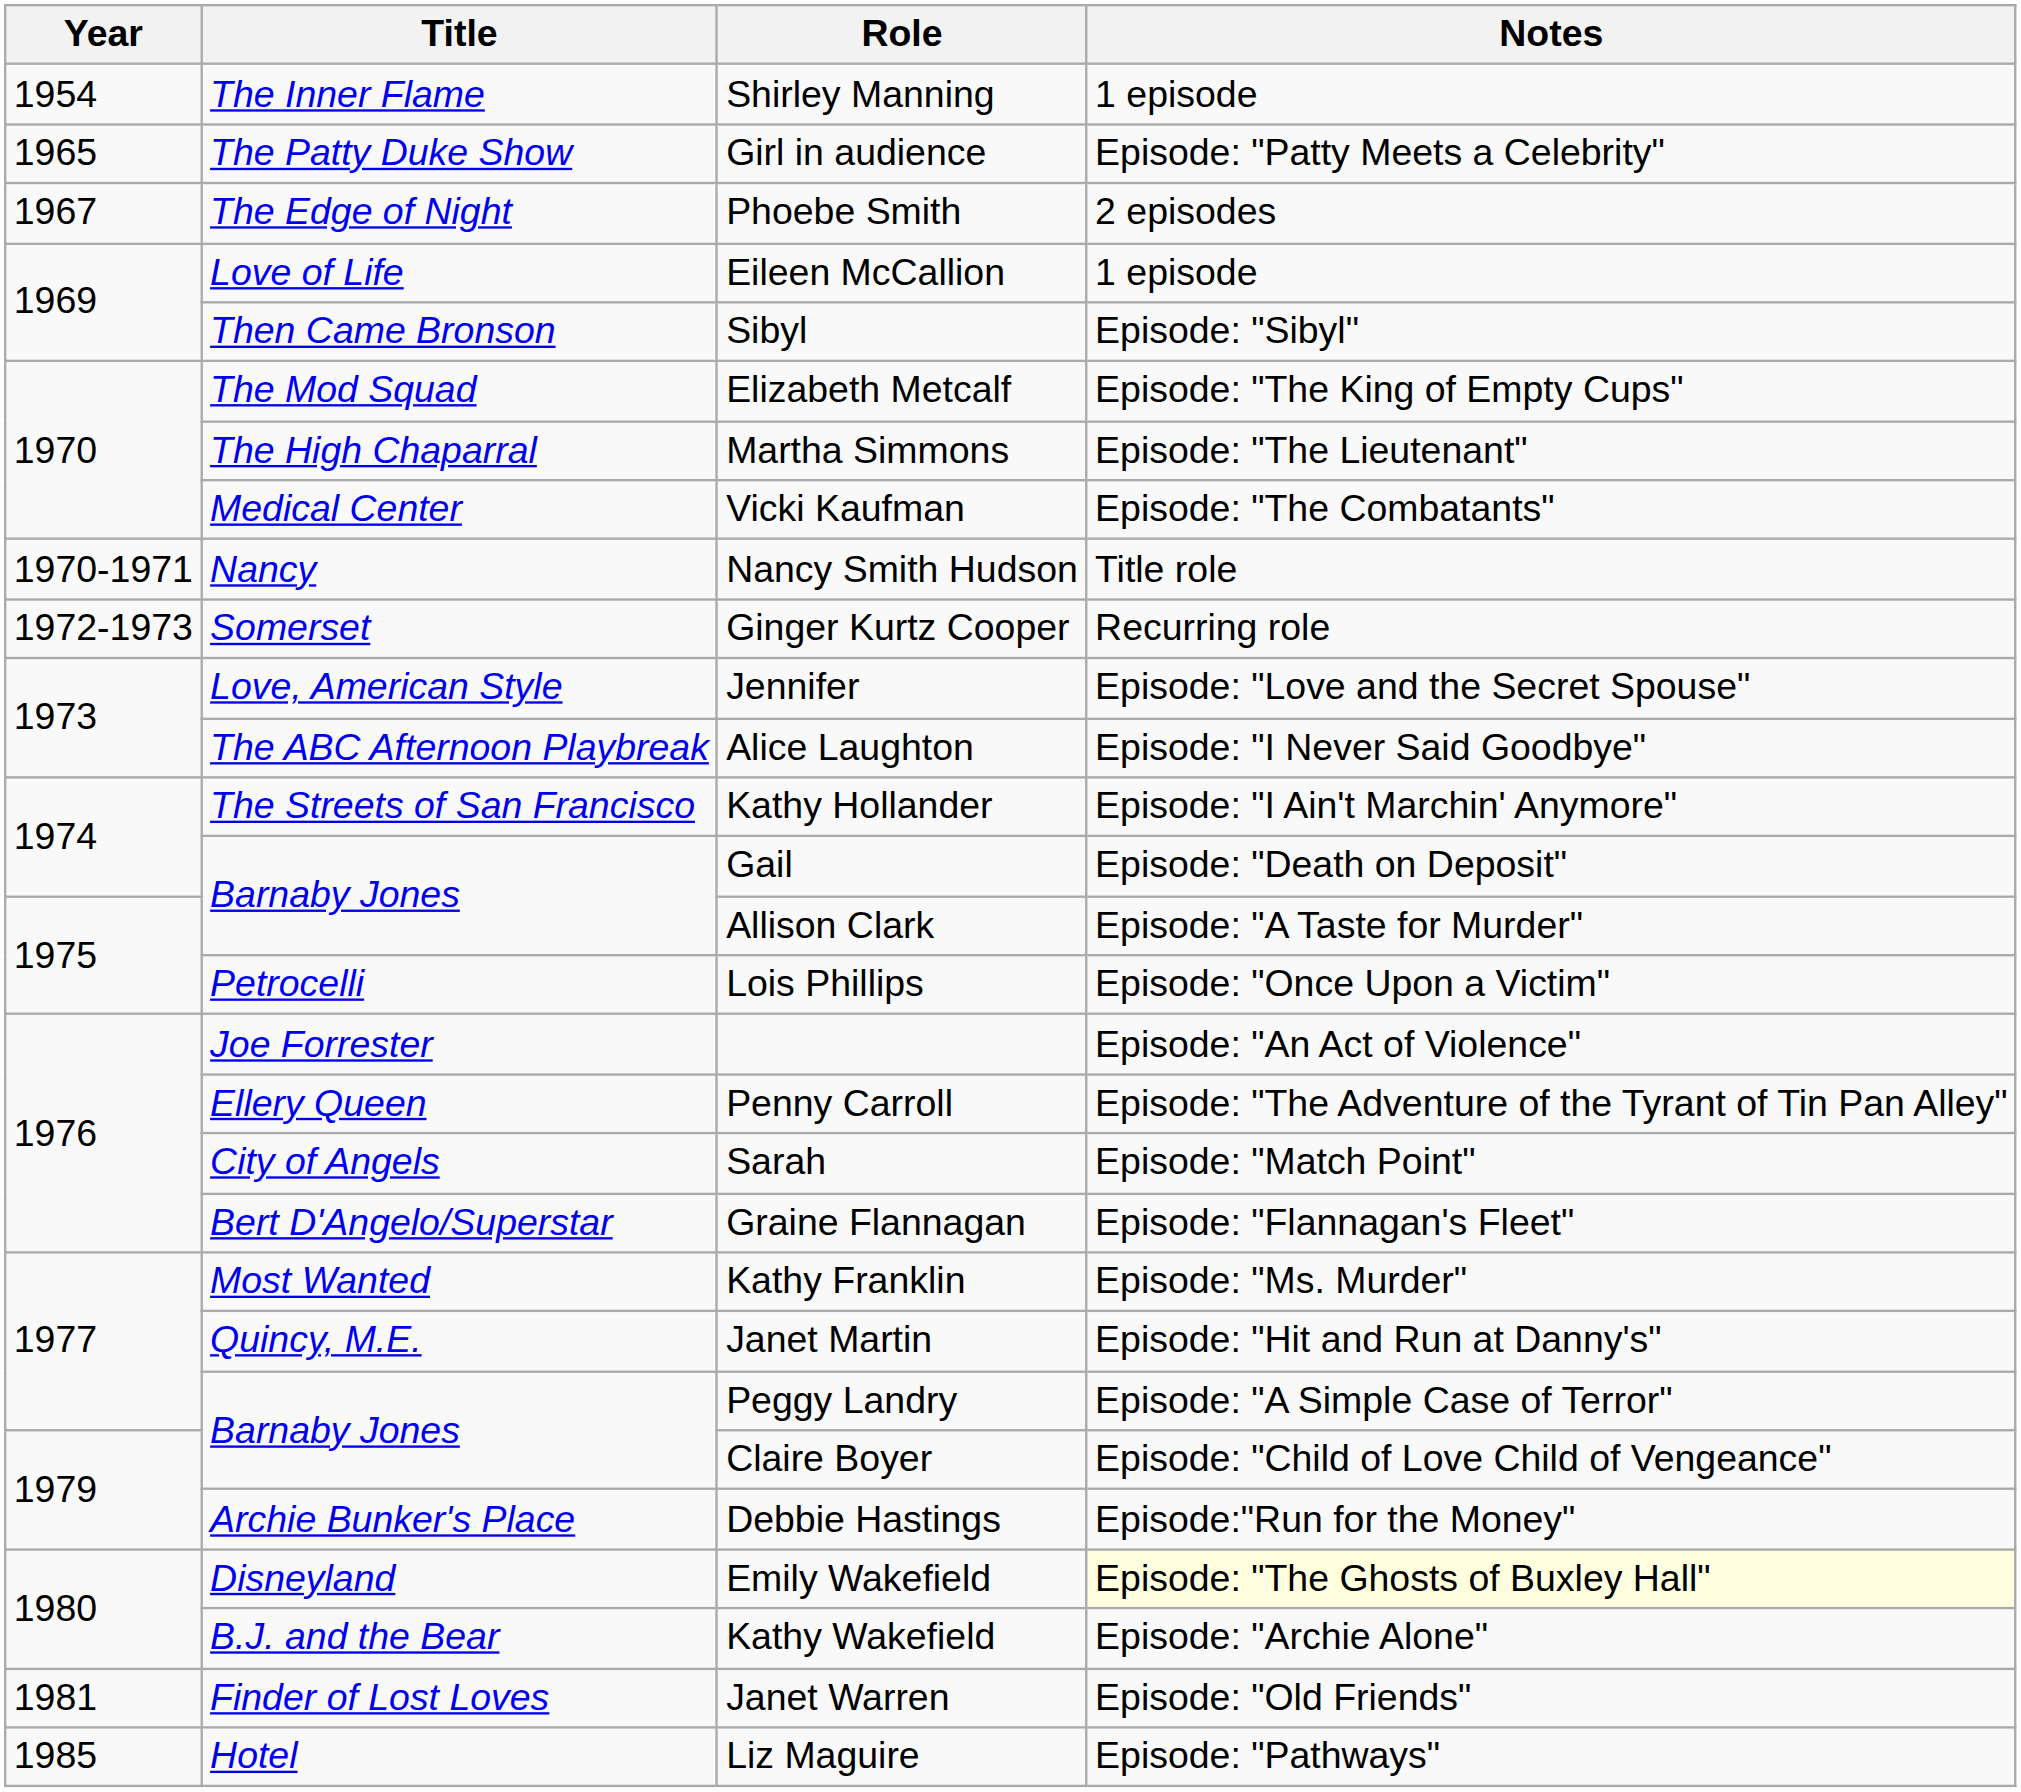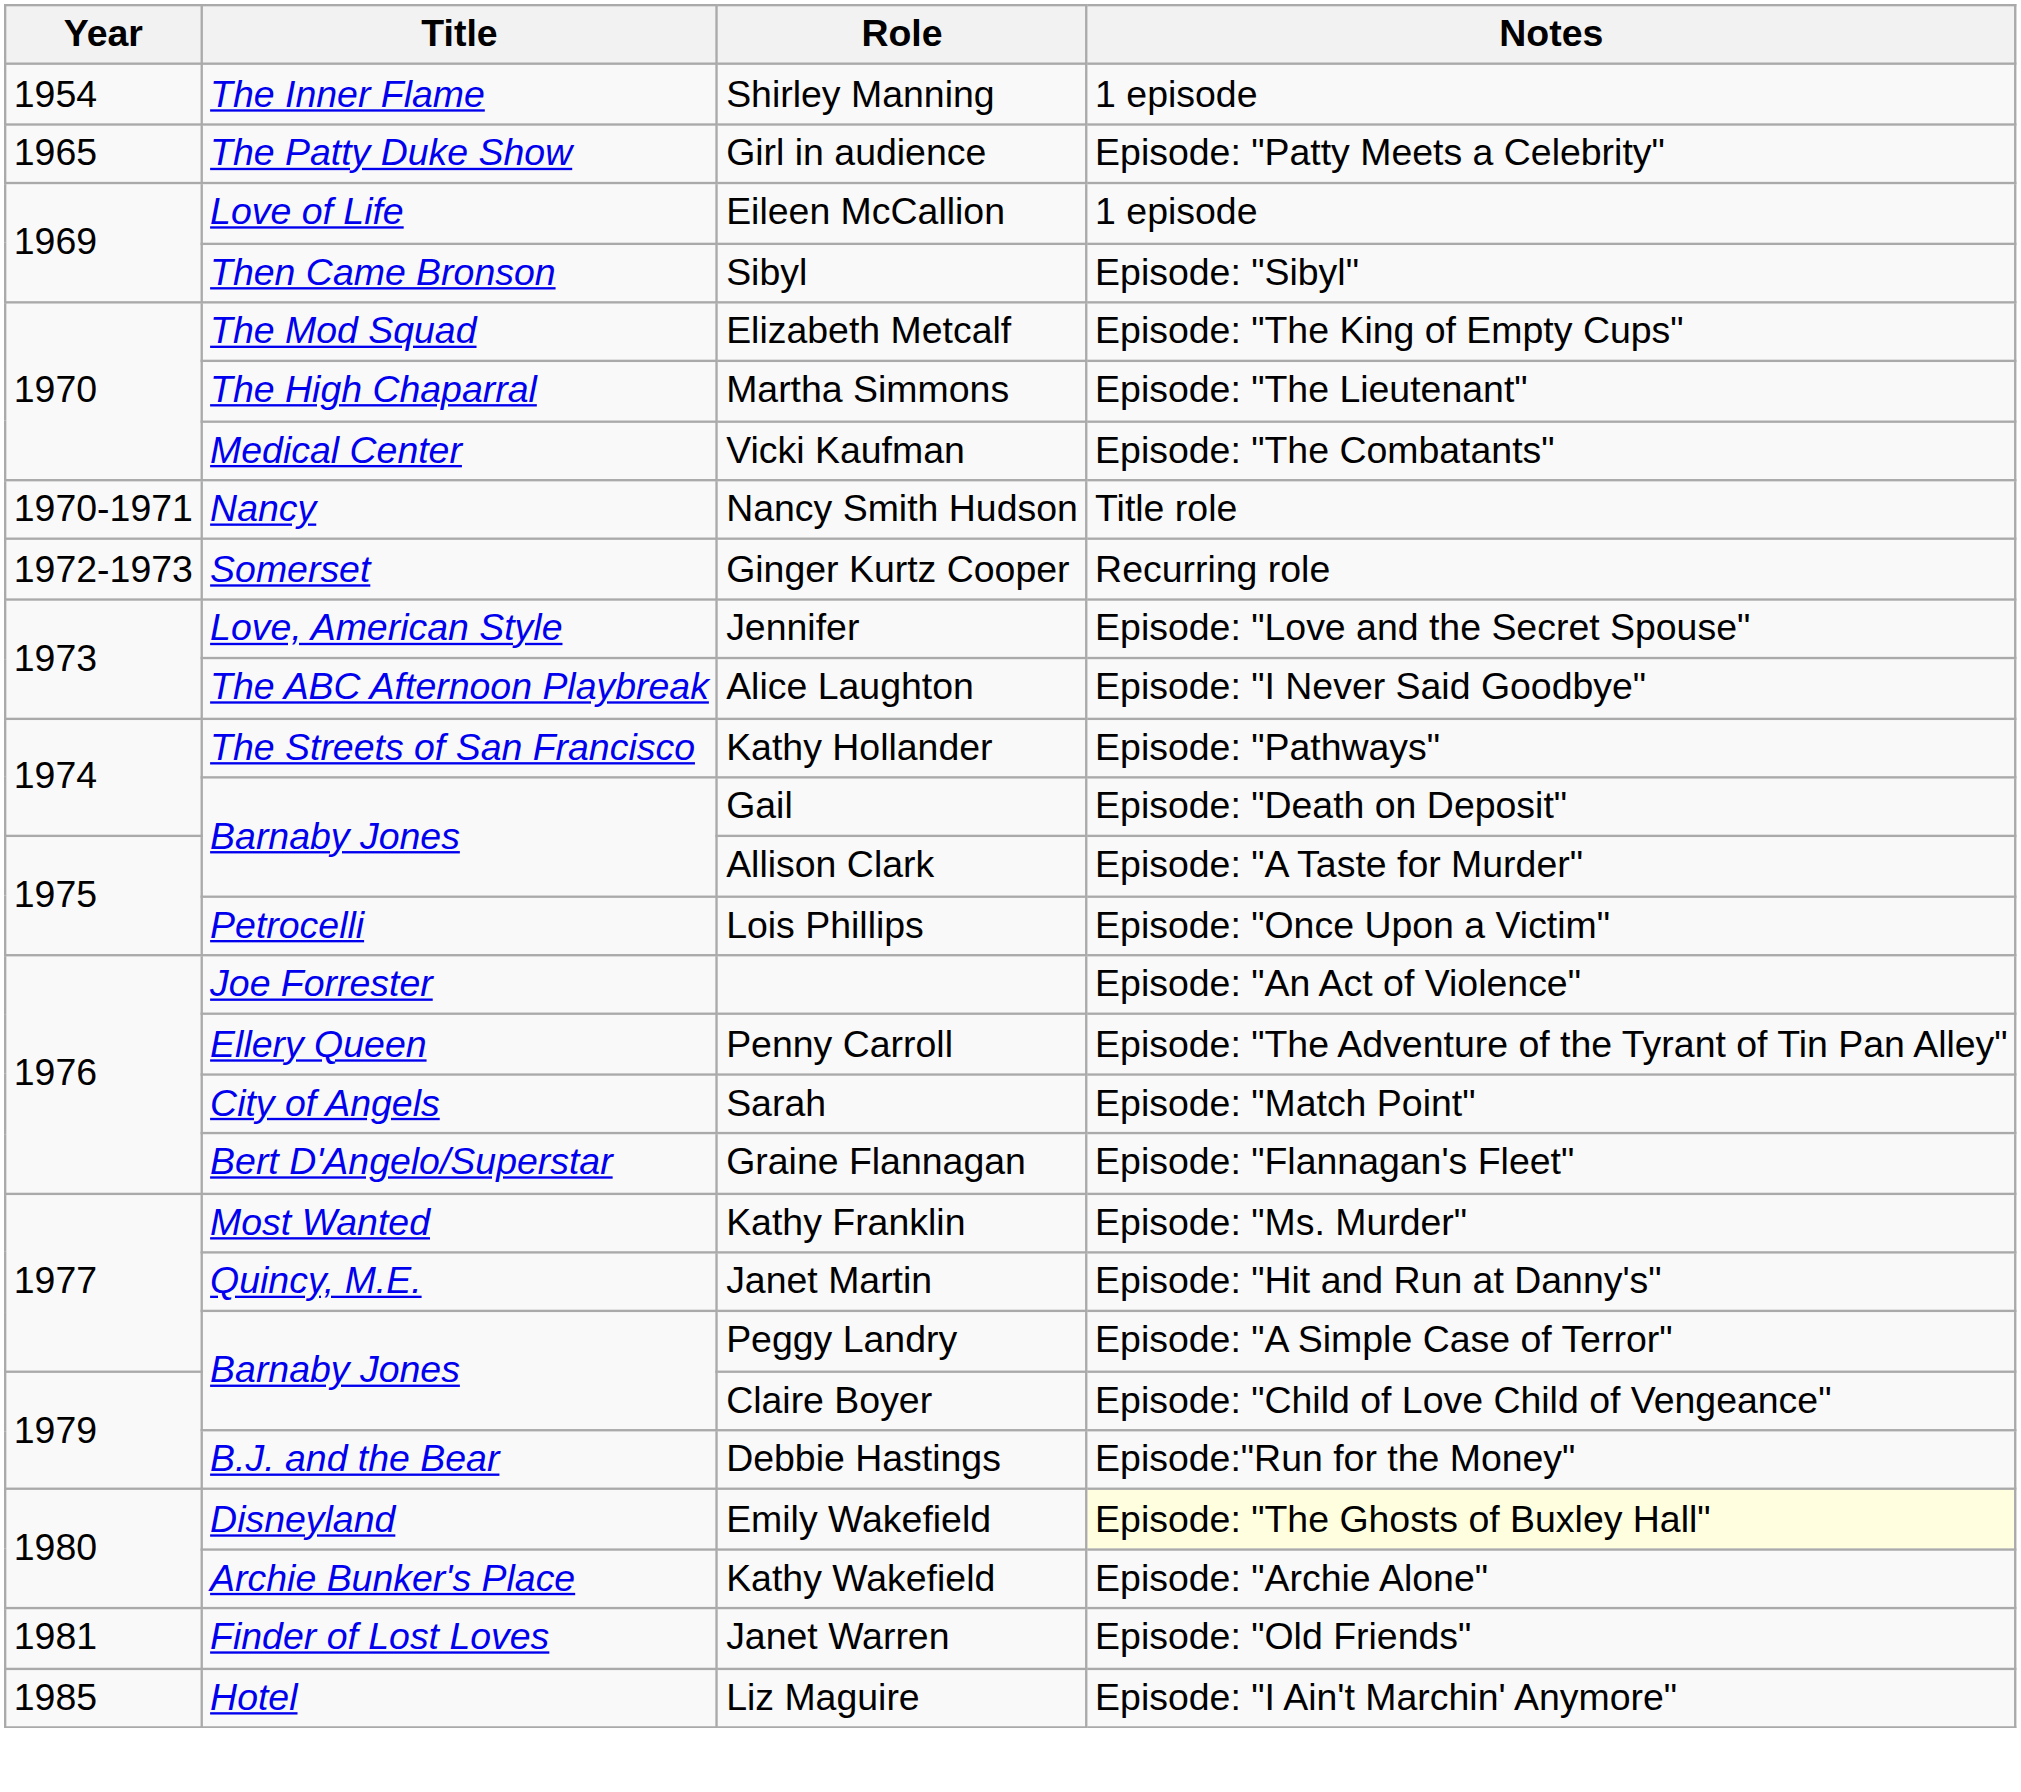 <table class="wikitable">
 <tr>
 <th>Year</th>
 <th>Title</th>
 <th>Role</th>
 <th>Notes</th>
 </tr>
 <tr>
 <td>1954</td>
 <td><em><a href='#'>The Inner Flame</a></em></td>
 <td>Shirley Manning</td>
 <td>1 episode</td>
 </tr>
 <tr>
 <td>1965</td>
 <td><em><a href='#'>The Patty Duke Show</a></em></td>
 <td>Girl in audience</td>
 <td>Episode: "Patty Meets a Celebrity"</td>
-</tr>
-<tr>
-<td>1967</td>
-<td><em><a href='#'>The Edge of Night</a></em></td>
-<td>Phoebe Smith</td>
-<td>2 episodes</td>
 </tr>
 <tr>
 <td rowspan="2">1969</td>
 <td><em><a href='#'>Love of Life</a></em></td>
 <td>Eileen McCallion</td>
 <td>1 episode</td>
 </tr>
 <tr>
 <td><em><a href='#'>Then Came Bronson</a></em></td>
 <td>Sibyl</td>
 <td>Episode: "Sibyl"</td>
 </tr>
 <tr>
 <td rowspan="3">1970</td>
 <td><em><a href='#'>The Mod Squad</a></em></td>
 <td>Elizabeth Metcalf</td>
 <td>Episode: "The King of Empty Cups"</td>
 </tr>
 <tr>
 <td><em><a href='#'>The High Chaparral</a></em></td>
 <td>Martha Simmons</td>
 <td>Episode: "The Lieutenant"</td>
 </tr>
 <tr>
 <td><em><a href='#'>Medical Center</a></em></td>
 <td>Vicki Kaufman</td>
 <td>Episode: "The Combatants"</td>
 </tr>
 <tr>
 <td>1970-1971</td>
 <td><em><a href='#'>Nancy</a></em></td>
 <td>Nancy Smith Hudson</td>
 <td>Title role</td>
 </tr>
 <tr>
 <td>1972-1973</td>
 <td><em><a href='#'>Somerset</a></em></td>
 <td>Ginger Kurtz Cooper</td>
 <td>Recurring role</td>
 </tr>
 <tr>
 <td rowspan="2">1973</td>
 <td><em><a href='#'>Love, American Style</a></em></td>
 <td>Jennifer</td>
 <td>Episode: "Love and the Secret Spouse"</td>
 </tr>
 <tr>
 <td><em><a href='#'>The ABC Afternoon Playbreak</a></em></td>
 <td>Alice Laughton</td>
 <td>Episode: "I Never Said Goodbye"</td>
 </tr>
 <tr>
 <td rowspan="2">1974</td>
 <td><em><a href='#'>The Streets of San Francisco</a></em></td>
 <td>Kathy Hollander</td>
-<td>Episode: "I Ain't Marchin' Anymore"</td>
+<td>Episode: "Pathways"</td>
 </tr>
 <tr>
 <td rowspan="2"><em><a href='#'>Barnaby Jones</a></em></td>
 <td>Gail</td>
 <td>Episode: "Death on Deposit"</td>
 </tr>
 <tr>
 <td rowspan="2">1975</td>
 <td>Allison Clark</td>
 <td>Episode: "A Taste for Murder"</td>
 </tr>
 <tr>
 <td><em><a href='#'>Petrocelli</a></em></td>
 <td>Lois Phillips</td>
 <td>Episode: "Once Upon a Victim"</td>
 </tr>
 <tr>
 <td rowspan="4">1976</td>
 <td><em><a href='#'>Joe Forrester</a></em></td>
 <td></td>
 <td>Episode: "An Act of Violence"</td>
 </tr>
 <tr>
 <td><em><a href='#'>Ellery Queen</a></em></td>
 <td>Penny Carroll</td>
 <td>Episode: "The Adventure of the Tyrant of Tin Pan Alley"</td>
 </tr>
 <tr>
 <td><em><a href='#'>City of Angels</a></em></td>
 <td>Sarah</td>
 <td>Episode: "Match Point"</td>
 </tr>
 <tr>
 <td><em><a href='#'>Bert D'Angelo/Superstar</a></em></td>
 <td>Graine Flannagan</td>
 <td>Episode: "Flannagan's Fleet"</td>
 </tr>
 <tr>
 <td rowspan="3">1977</td>
 <td><em><a href='#'>Most Wanted</a></em></td>
 <td>Kathy Franklin</td>
 <td>Episode: "Ms. Murder"</td>
 </tr>
 <tr>
 <td><em><a href='#'>Quincy, M.E.</a></em></td>
 <td>Janet Martin</td>
 <td>Episode: "Hit and Run at Danny's"</td>
 </tr>
 <tr>
 <td rowspan="2"><em><a href='#'>Barnaby Jones</a></em></td>
 <td>Peggy Landry</td>
 <td>Episode: "A Simple Case of Terror"</td>
 </tr>
 <tr>
 <td rowspan="2">1979</td>
 <td>Claire Boyer</td>
 <td>Episode: "Child of Love Child of Vengeance"</td>
 </tr>
 <tr>
-<td><em><a href='#'>Archie Bunker's Place</a></em></td>
+<td><em><a href='#'>B.J. and the Bear</a></em></td>
 <td>Debbie Hastings</td>
 <td>Episode:"Run for the Money"</td>
 </tr>
 <tr>
 <td rowspan="2">1980</td>
 <td><em><a href='#'>Disneyland</a></em></td>
 <td>Emily Wakefield</td>
 <td style="background: lightyellow;">Episode: "The Ghosts of Buxley Hall"</td>
 </tr>
 <tr>
-<td><em><a href='#'>B.J. and the Bear</a></em></td>
+<td><em><a href='#'>Archie Bunker's Place</a></em></td>
 <td>Kathy Wakefield</td>
 <td>Episode: "Archie Alone"</td>
 </tr>
 <tr>
 <td>1981</td>
 <td><em><a href='#'>Finder of Lost Loves</a></em></td>
 <td>Janet Warren</td>
 <td>Episode: "Old Friends"</td>
 </tr>
 <tr>
 <td>1985</td>
 <td><em><a href='#'>Hotel</a></em></td>
 <td>Liz Maguire</td>
-<td>Episode: "Pathways"</td>
+<td>Episode: "I Ain't Marchin' Anymore"</td>
 </tr>
 </table>
